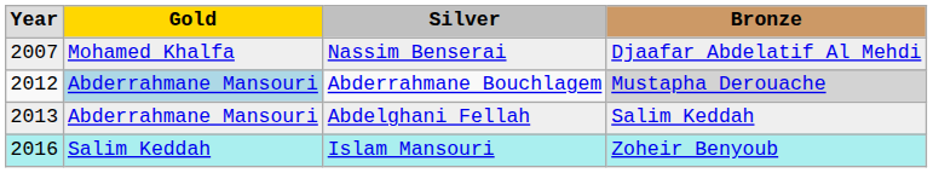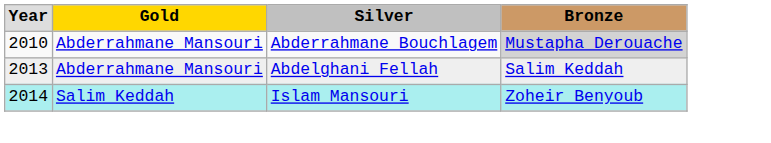 <table class="wikitable sortable" style="font-size:95%">
 <tr style="text-align:center; background:#e4e4e4; font-weight:bold;">
 <td style="background:#ddd; ">Year</td>
 <td style="background:gold; ">Gold</td>
 <td style="background:silver; ">Silver</td>
 <td style="background:#c96; ">Bronze</td>
 </tr>
-<tr bgcolor="#EFEFEF">
-<td>2007</td>
-<td><a href='#'>Mohamed Khalfa</a></td>
-<td><a href='#'>Nassim Benserai</a></td>
-<td><a href='#'>Djaafar Abdelatif Al Mehdi</a></td>
-</tr>
 <tr --->
-<td>2012</td>
-<td style="background: lightblue;"><a href='#'>Abderrahmane Mansouri</a></td>
+<td>2010</td>
+<td><a href='#'>Abderrahmane Mansouri</a></td>
 <td><a href='#'>Abderrahmane Bouchlagem</a></td>
 <td style="background: lightgrey;"><a href='#'>Mustapha Derouache</a></td>
 </tr>
 <tr bgcolor="#EFEFEF">
 <td>2013</td>
 <td><a href='#'>Abderrahmane Mansouri</a></td>
 <td><a href='#'>Abdelghani Fellah</a></td>
 <td><a href='#'>Salim Keddah</a></td>
 </tr>
 <tr bgcolor="#AAEFEF">
-<td>2016</td>
+<td>2014</td>
 <td><a href='#'>Salim Keddah</a></td>
 <td><a href='#'>Islam Mansouri</a></td>
 <td><a href='#'>Zoheir Benyoub</a></td>
 </tr>
 </table>
